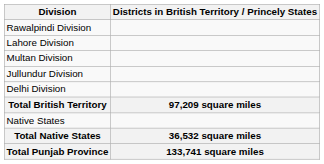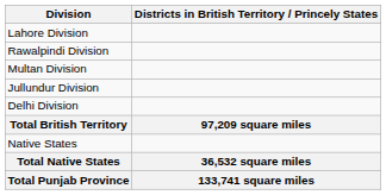 <table class="wikitable sortable">
 <tr>
 <th>Division</th>
 <th>Districts in British Territory / Princely States</th>
 </tr>
 <tr>
-<td>Rawalpindi Division</td>
+<td>Lahore Division</td>
 <td></td>
 </tr>
 <tr>
-<td>Lahore Division</td>
+<td>Rawalpindi Division</td>
 <td></td>
 </tr>
 <tr>
 <td>Multan Division</td>
 <td></td>
 </tr>
 <tr>
 <td>Jullundur Division</td>
 <td></td>
 </tr>
 <tr>
 <td>Delhi Division</td>
 <td></td>
 </tr>
 <tr>
 <th>Total British Territory</th>
 <th>97,209 square miles</th>
 </tr>
 <tr>
 <td>Native States</td>
 <td></td>
 </tr>
 <tr>
 <th>Total Native States</th>
 <th>36,532 square miles</th>
 </tr>
 <tr>
 <th>Total Punjab Province</th>
 <th>133,741 square miles</th>
 </tr>
 </table>
